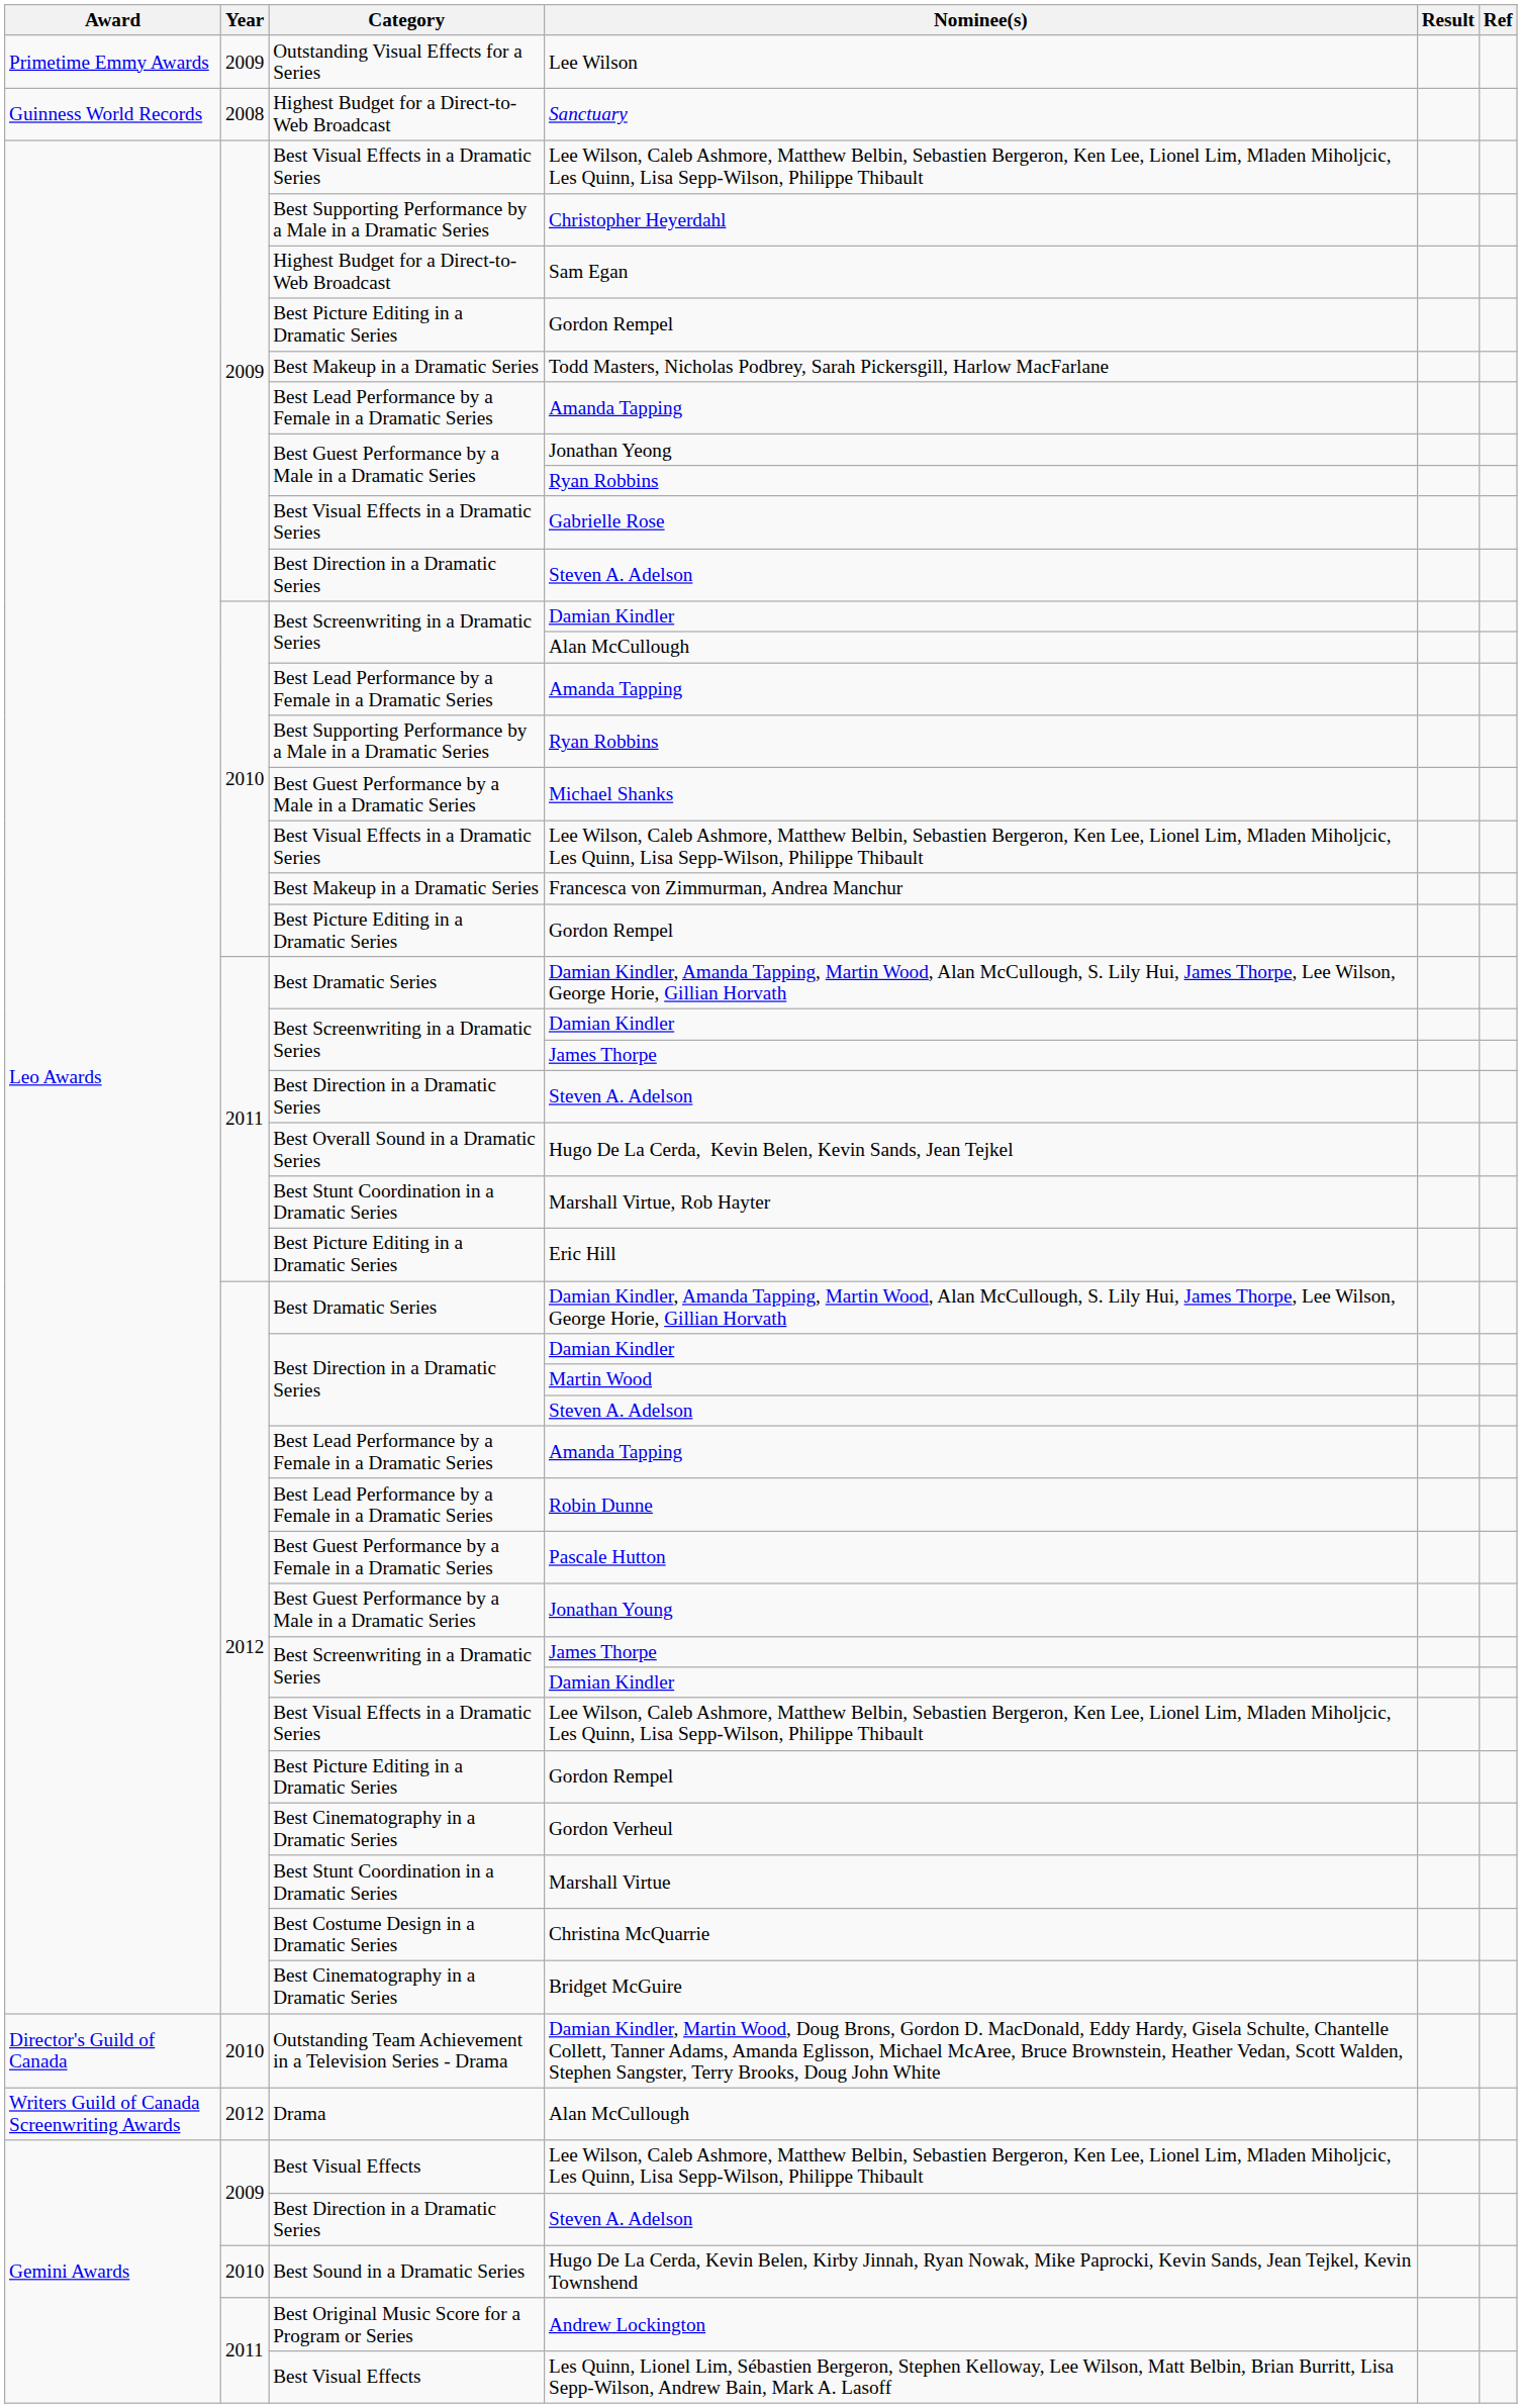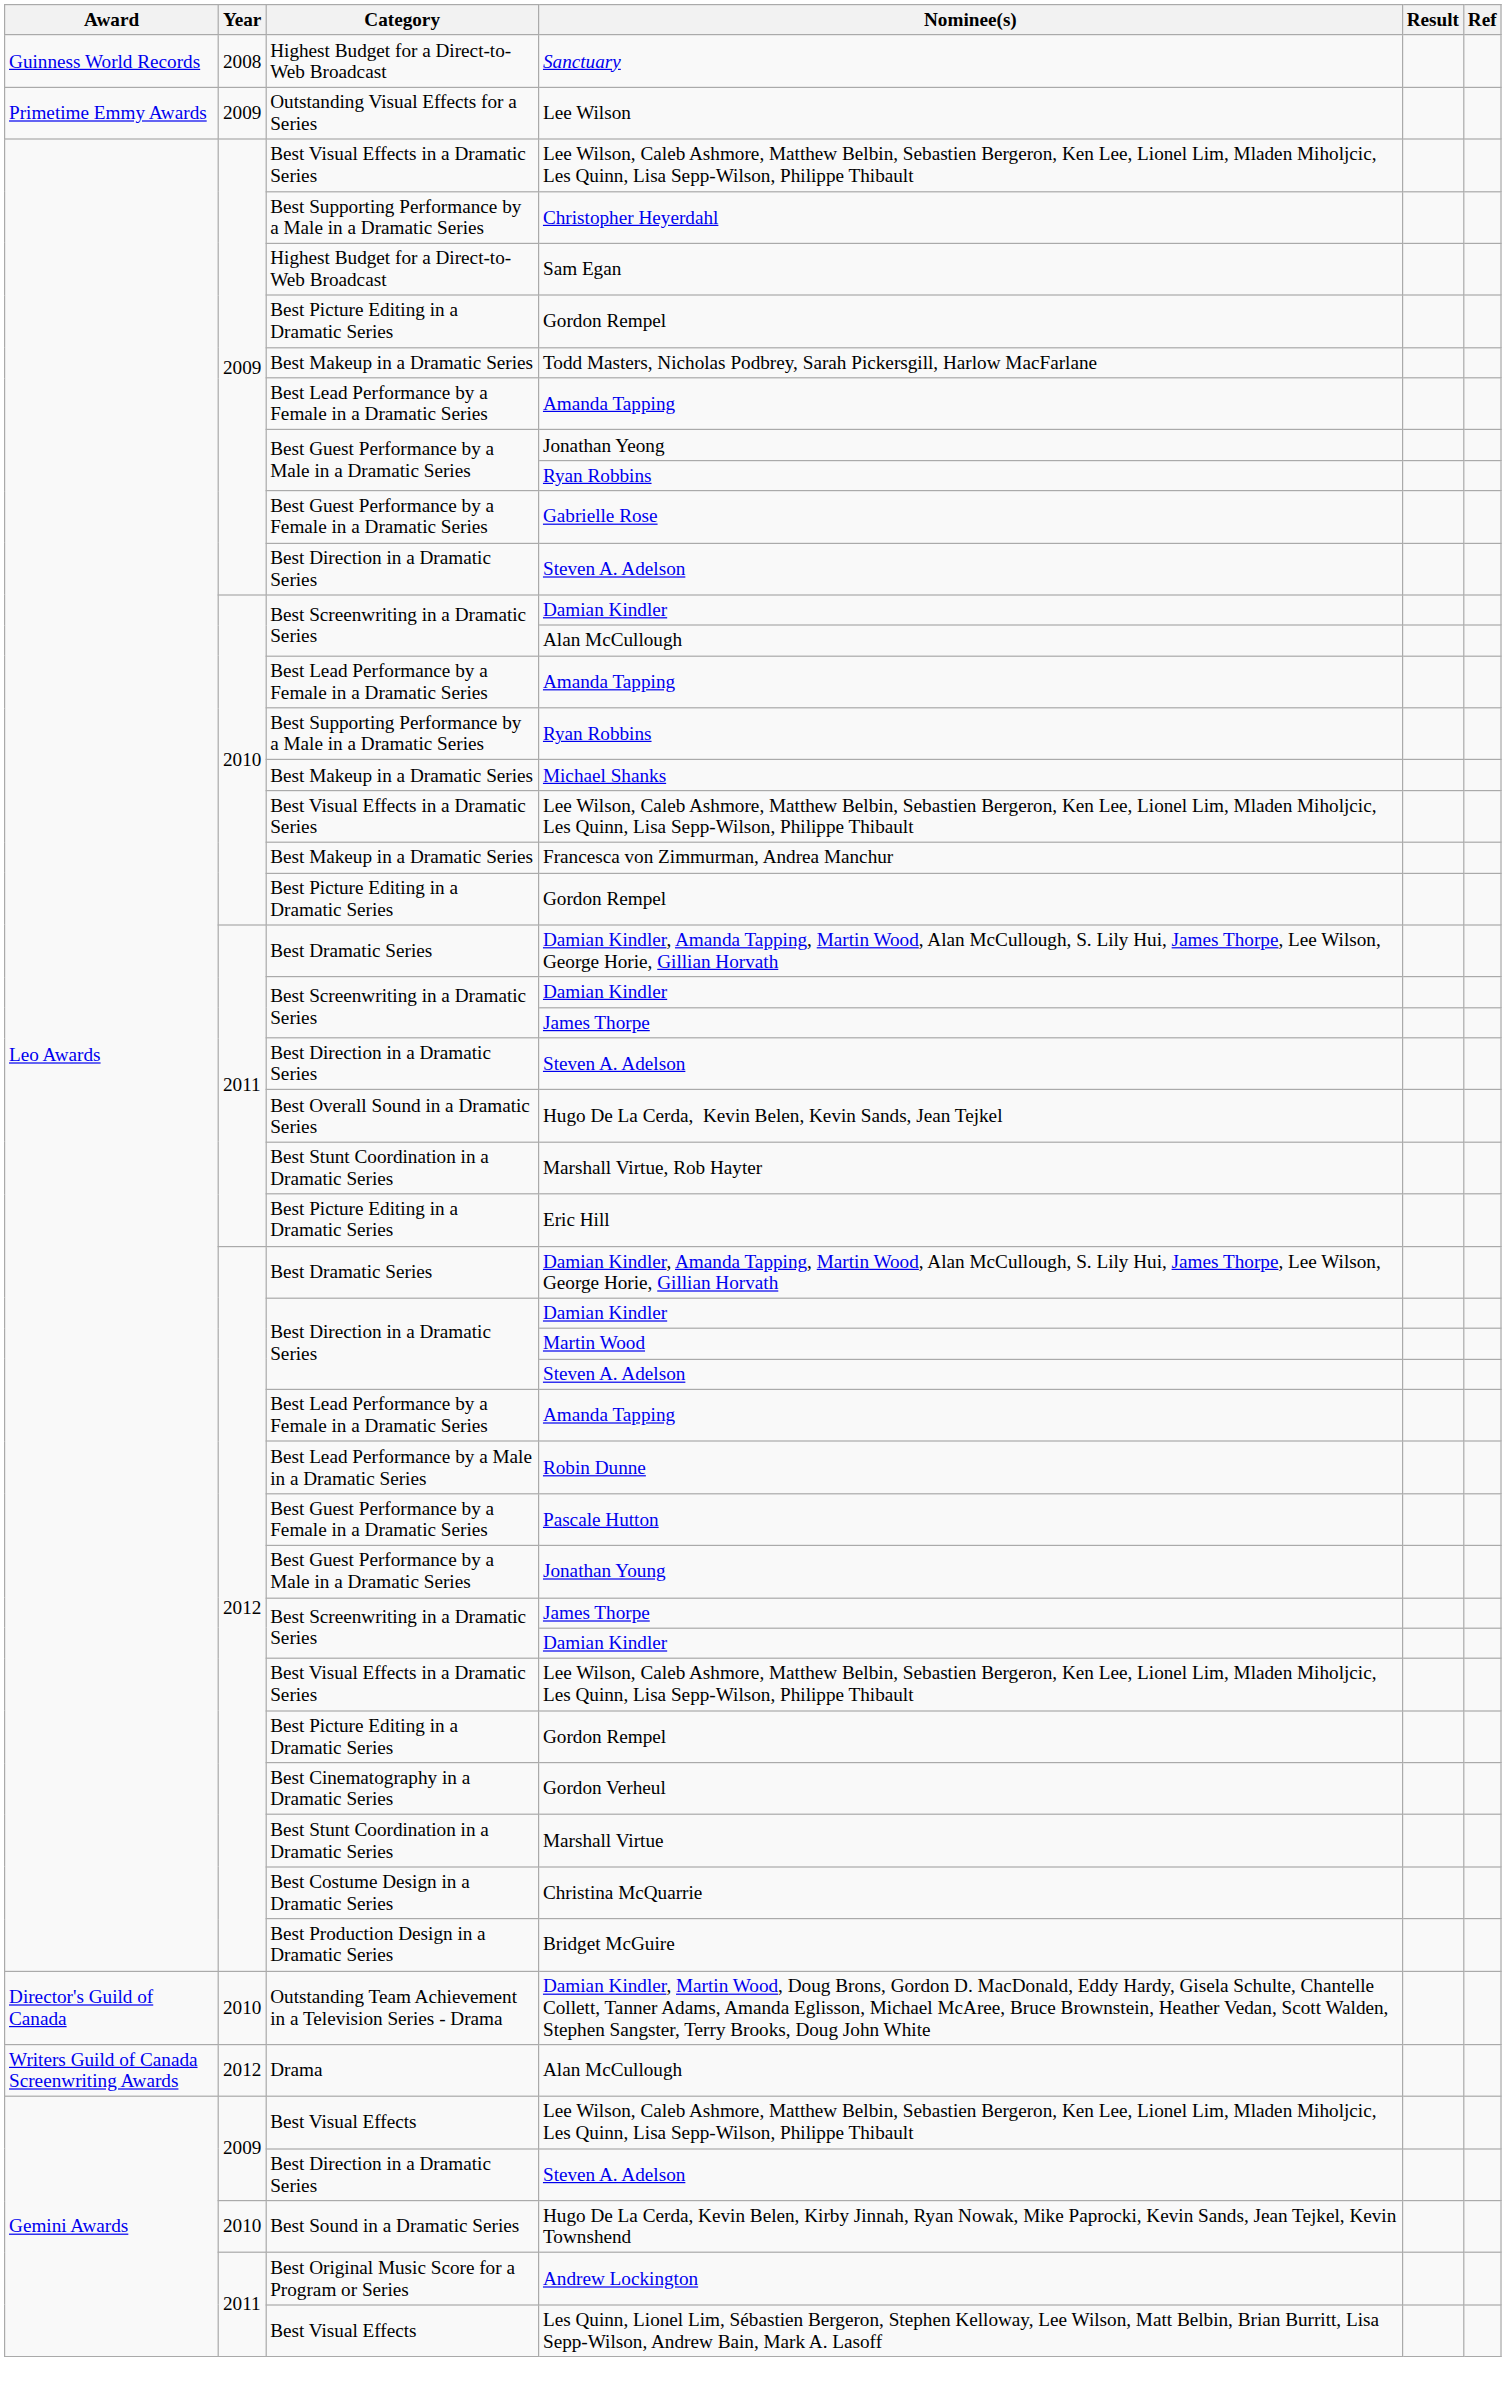 <table class="wikitable">
 <tr>
 <th>Award</th>
 <th>Year</th>
 <th>Category</th>
 <th>Nominee(s)</th>
 <th>Result</th>
 <th>Ref</th>
 </tr>
 <tr>
+<td><a href='#'>Guinness World Records</a></td>
+<td>2008</td>
+<td>Highest Budget for a Direct-to-Web Broadcast</td>
+<td><em><a href='#'>Sanctuary</a></em></td>
+<td></td>
+<td></td>
+</tr>
+<tr>
 <td><a href='#'>Primetime Emmy Awards</a></td>
 <td>2009</td>
 <td>Outstanding Visual Effects for a Series</td>
 <td>Lee Wilson</td>
-<td></td>
-<td></td>
-</tr>
-<tr>
-<td><a href='#'>Guinness World Records</a></td>
-<td>2008</td>
-<td>Highest Budget for a Direct-to-Web Broadcast</td>
-<td><em><a href='#'>Sanctuary</a></em></td>
 <td></td>
 <td></td>
 </tr>
 <tr>
 <td rowspan="41"><a href='#'>Leo Awards</a></td>
 <td rowspan="10">2009</td>
 <td>Best Visual Effects in a Dramatic Series</td>
 <td>Lee Wilson, Caleb Ashmore, Matthew Belbin, Sebastien Bergeron, Ken Lee, Lionel Lim, Mladen Miholjcic, Les Quinn, Lisa Sepp-Wilson, Philippe Thibault</td>
 <td></td>
 <td></td>
 </tr>
 <tr>
 <td>Best Supporting Performance by a Male in a Dramatic Series</td>
 <td><a href='#'>Christopher Heyerdahl</a></td>
 <td></td>
 <td></td>
 </tr>
 <tr>
 <td>Highest Budget for a Direct-to-Web Broadcast</td>
 <td>Sam Egan</td>
 <td></td>
 <td></td>
 </tr>
 <tr>
 <td>Best Picture Editing in a Dramatic Series</td>
 <td>Gordon Rempel</td>
 <td></td>
 <td></td>
 </tr>
 <tr>
 <td>Best Makeup in a Dramatic Series</td>
 <td>Todd Masters, Nicholas Podbrey, Sarah Pickersgill, Harlow MacFarlane</td>
 <td></td>
 <td></td>
 </tr>
 <tr>
 <td>Best Lead Performance by a Female in a Dramatic Series</td>
 <td><a href='#'>Amanda Tapping</a></td>
 <td></td>
 <td></td>
 </tr>
 <tr>
 <td rowspan="2">Best Guest Performance by a Male in a Dramatic Series</td>
 <td>Jonathan Yeong</td>
 <td></td>
 <td></td>
 </tr>
 <tr>
 <td><a href='#'>Ryan Robbins</a></td>
 <td></td>
 <td></td>
 </tr>
 <tr>
-<td>Best Visual Effects in a Dramatic Series</td>
+<td>Best Guest Performance by a Female in a Dramatic Series</td>
 <td><a href='#'>Gabrielle Rose</a></td>
 <td></td>
 <td></td>
 </tr>
 <tr>
 <td>Best Direction in a Dramatic Series</td>
 <td><a href='#'>Steven A. Adelson</a></td>
 <td></td>
 <td></td>
 </tr>
 <tr>
 <td rowspan="8">2010</td>
 <td rowspan="2">Best Screenwriting in a Dramatic Series</td>
 <td><a href='#'>Damian Kindler</a></td>
 <td></td>
 <td></td>
 </tr>
 <tr>
 <td>Alan McCullough</td>
 <td></td>
 <td></td>
 </tr>
 <tr>
 <td>Best Lead Performance by a Female in a Dramatic Series</td>
 <td><a href='#'>Amanda Tapping</a></td>
 <td></td>
 <td></td>
 </tr>
 <tr>
 <td>Best Supporting Performance by a Male in a Dramatic Series</td>
 <td><a href='#'>Ryan Robbins</a></td>
 <td></td>
 <td></td>
 </tr>
 <tr>
-<td>Best Guest Performance by a Male in a Dramatic Series</td>
+<td>Best Makeup in a Dramatic Series</td>
 <td><a href='#'>Michael Shanks</a></td>
 <td></td>
 <td></td>
 </tr>
 <tr>
 <td>Best Visual Effects in a Dramatic Series</td>
 <td>Lee Wilson, Caleb Ashmore, Matthew Belbin, Sebastien Bergeron, Ken Lee, Lionel Lim, Mladen Miholjcic, Les Quinn, Lisa Sepp-Wilson, Philippe Thibault</td>
 <td></td>
 <td></td>
 </tr>
 <tr>
 <td>Best Makeup in a Dramatic Series</td>
 <td>Francesca von Zimmurman, Andrea Manchur</td>
 <td></td>
 <td></td>
 </tr>
 <tr>
 <td>Best Picture Editing in a Dramatic Series</td>
 <td>Gordon Rempel</td>
 <td></td>
 <td></td>
 </tr>
 <tr>
 <td rowspan="7">2011</td>
 <td>Best Dramatic Series</td>
 <td><a href='#'>Damian Kindler</a>, <a href='#'>Amanda Tapping</a>, <a href='#'>Martin Wood</a>, Alan McCullough, S. Lily Hui, <a href='#'>James Thorpe</a>, Lee Wilson, George Horie, <a href='#'>Gillian Horvath</a></td>
 <td></td>
 <td></td>
 </tr>
 <tr>
 <td rowspan="2">Best Screenwriting in a Dramatic Series</td>
 <td><a href='#'>Damian Kindler</a></td>
 <td></td>
 <td></td>
 </tr>
 <tr>
 <td><a href='#'>James Thorpe</a></td>
 <td></td>
 <td></td>
 </tr>
 <tr>
 <td>Best Direction in a Dramatic Series</td>
 <td><a href='#'>Steven A. Adelson</a></td>
 <td></td>
 <td></td>
 </tr>
 <tr>
 <td>Best Overall Sound in a Dramatic Series</td>
 <td>Hugo De La Cerda,  Kevin Belen, Kevin Sands, Jean Tejkel</td>
 <td></td>
 <td></td>
 </tr>
 <tr>
 <td>Best Stunt Coordination in a Dramatic Series</td>
 <td>Marshall Virtue, Rob Hayter</td>
 <td></td>
 <td></td>
 </tr>
 <tr>
 <td>Best Picture Editing in a Dramatic Series</td>
 <td>Eric Hill</td>
 <td></td>
 <td></td>
 </tr>
 <tr>
 <td rowspan="16">2012</td>
 <td>Best Dramatic Series</td>
 <td><a href='#'>Damian Kindler</a>, <a href='#'>Amanda Tapping</a>, <a href='#'>Martin Wood</a>, Alan McCullough, S. Lily Hui, <a href='#'>James Thorpe</a>, Lee Wilson, George Horie, <a href='#'>Gillian Horvath</a></td>
 <td></td>
 <td></td>
 </tr>
 <tr>
 <td rowspan="3">Best Direction in a Dramatic Series</td>
 <td><a href='#'>Damian Kindler</a></td>
 <td></td>
 <td></td>
 </tr>
 <tr>
 <td><a href='#'>Martin Wood</a></td>
 <td></td>
 <td></td>
 </tr>
 <tr>
 <td><a href='#'>Steven A. Adelson</a></td>
 <td></td>
 <td></td>
 </tr>
 <tr>
 <td>Best Lead Performance by a Female in a Dramatic Series</td>
 <td><a href='#'>Amanda Tapping</a></td>
 <td></td>
 <td></td>
 </tr>
 <tr>
-<td>Best Lead Performance by a Female in a Dramatic Series</td>
+<td>Best Lead Performance by a Male in a Dramatic Series</td>
 <td><a href='#'>Robin Dunne</a></td>
 <td></td>
 <td></td>
 </tr>
 <tr>
 <td>Best Guest Performance by a Female in a Dramatic Series</td>
 <td><a href='#'>Pascale Hutton</a></td>
 <td></td>
 <td></td>
 </tr>
 <tr>
 <td>Best Guest Performance by a Male in a Dramatic Series</td>
 <td><a href='#'>Jonathan Young</a></td>
 <td></td>
 <td></td>
 </tr>
 <tr>
 <td rowspan="2">Best Screenwriting in a Dramatic Series</td>
 <td><a href='#'>James Thorpe</a></td>
 <td></td>
 <td></td>
 </tr>
 <tr>
 <td><a href='#'>Damian Kindler</a></td>
 <td></td>
 <td></td>
 </tr>
 <tr>
 <td>Best Visual Effects in a Dramatic Series</td>
 <td>Lee Wilson, Caleb Ashmore, Matthew Belbin, Sebastien Bergeron, Ken Lee, Lionel Lim, Mladen Miholjcic, Les Quinn, Lisa Sepp-Wilson, Philippe Thibault</td>
 <td></td>
 <td></td>
 </tr>
 <tr>
 <td>Best Picture Editing in a Dramatic Series</td>
 <td>Gordon Rempel</td>
 <td></td>
 <td></td>
 </tr>
 <tr>
 <td>Best Cinematography in a Dramatic Series</td>
 <td>Gordon Verheul</td>
 <td></td>
 <td></td>
 </tr>
 <tr>
 <td>Best Stunt Coordination in a Dramatic Series</td>
 <td>Marshall Virtue</td>
 <td></td>
 <td></td>
 </tr>
 <tr>
 <td>Best Costume Design in a Dramatic Series</td>
 <td>Christina McQuarrie</td>
 <td></td>
 <td></td>
 </tr>
 <tr>
-<td>Best Cinematography in a Dramatic Series</td>
+<td>Best Production Design in a Dramatic Series</td>
 <td>Bridget McGuire</td>
 <td></td>
 <td></td>
 </tr>
 <tr>
 <td><a href='#'>Director's Guild of Canada</a></td>
 <td>2010</td>
 <td>Outstanding Team Achievement in a Television Series - Drama</td>
 <td><a href='#'>Damian Kindler</a>, <a href='#'>Martin Wood</a>, Doug Brons, Gordon D. MacDonald, Eddy Hardy, Gisela Schulte, Chantelle Collett, Tanner Adams, Amanda Eglisson, Michael McAree, Bruce Brownstein, Heather Vedan, Scott Walden, Stephen Sangster, Terry Brooks, Doug John White</td>
 <td></td>
 <td></td>
 </tr>
 <tr>
 <td><a href='#'>Writers Guild of Canada Screenwriting Awards</a></td>
 <td>2012</td>
 <td>Drama</td>
 <td>Alan McCullough</td>
 <td></td>
 <td></td>
 </tr>
 <tr>
 <td rowspan="5"><a href='#'>Gemini Awards</a></td>
 <td rowspan="2">2009</td>
 <td>Best Visual Effects</td>
 <td>Lee Wilson, Caleb Ashmore, Matthew Belbin, Sebastien Bergeron, Ken Lee, Lionel Lim, Mladen Miholjcic, Les Quinn, Lisa Sepp-Wilson, Philippe Thibault</td>
 <td></td>
 <td></td>
 </tr>
 <tr>
 <td>Best Direction in a Dramatic Series</td>
 <td><a href='#'>Steven A. Adelson</a></td>
 <td></td>
 <td></td>
 </tr>
 <tr>
 <td>2010</td>
 <td>Best Sound in a Dramatic Series</td>
 <td>Hugo De La Cerda, Kevin Belen, Kirby Jinnah, Ryan Nowak, Mike Paprocki, Kevin Sands, Jean Tejkel, Kevin Townshend</td>
 <td></td>
 <td></td>
 </tr>
 <tr>
 <td rowspan="2">2011</td>
 <td>Best Original Music Score for a Program or Series</td>
 <td><a href='#'>Andrew Lockington</a></td>
 <td></td>
 <td></td>
 </tr>
 <tr>
 <td>Best Visual Effects</td>
 <td>Les Quinn, Lionel Lim, Sébastien Bergeron, Stephen Kelloway, Lee Wilson, Matt Belbin, Brian Burritt, Lisa Sepp-Wilson, Andrew Bain, Mark A. Lasoff</td>
 <td></td>
 <td></td>
 </tr>
 </table>
